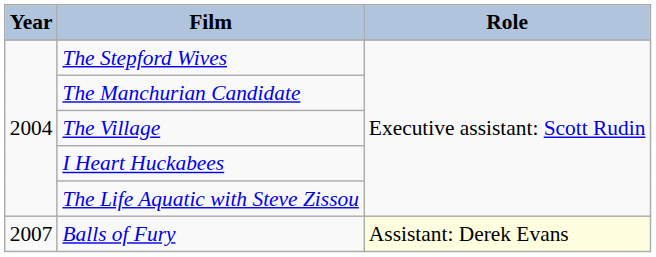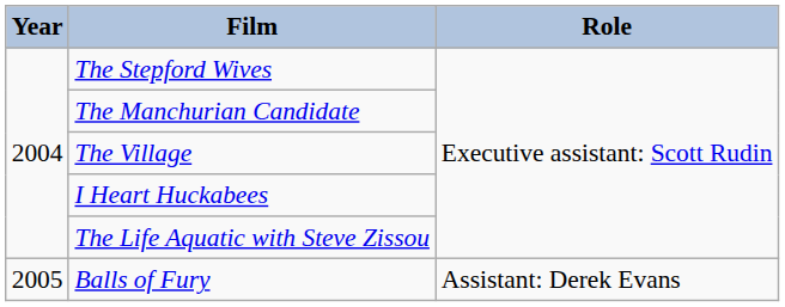 <table class="wikitable" style="font-size:95%;">
 <tr>
 <th style="background:#B0C4DE;">Year</th>
 <th style="background:#B0C4DE;">Film</th>
 <th style="background:#B0C4DE;">Role</th>
 </tr>
 <tr>
 <td rowspan=5>2004</td>
 <td><em><a href='#'>The Stepford Wives</a></em></td>
 <td rowspan=5>Executive assistant: <a href='#'>Scott Rudin</a></td>
 </tr>
 <tr>
 <td><em><a href='#'>The Manchurian Candidate</a></em></td>
 </tr>
 <tr>
 <td><em><a href='#'>The Village</a></em></td>
 </tr>
 <tr>
 <td><em><a href='#'>I Heart Huckabees</a></em></td>
 </tr>
 <tr>
 <td><em><a href='#'>The Life Aquatic with Steve Zissou</a></em></td>
 </tr>
 <tr>
-<td>2007</td>
+<td>2005</td>
 <td><em><a href='#'>Balls of Fury</a></em></td>
-<td style="background: lightyellow;">Assistant: Derek Evans</td>
+<td>Assistant: Derek Evans</td>
 </tr>
 </table>
